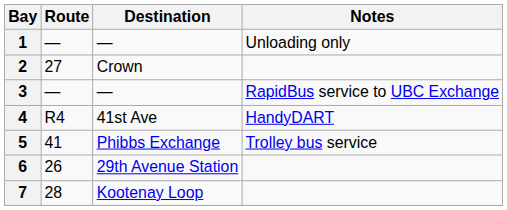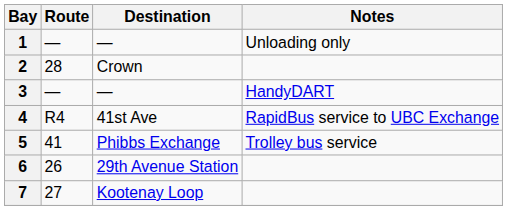 <table class="wikitable">
 <tr>
 <th>Bay</th>
 <th>Route</th>
 <th>Destination</th>
 <th>Notes</th>
 </tr>
 <tr>
 <th>1</th>
 <td>—</td>
 <td>—</td>
 <td>Unloading only</td>
 </tr>
 <tr>
 <th>2</th>
-<td>27</td>
+<td>28</td>
 <td>Crown</td>
 <td></td>
 </tr>
 <tr>
 <th>3</th>
 <td>—</td>
 <td>—</td>
-<td><a href='#'>RapidBus</a> service to <a href='#'>UBC Exchange</a></td>
+<td><a href='#'>HandyDART</a></td>
 </tr>
 <tr>
 <th>4</th>
 <td>R4</td>
 <td>41st Ave</td>
-<td><a href='#'>HandyDART</a></td>
+<td><a href='#'>RapidBus</a> service to <a href='#'>UBC Exchange</a></td>
 </tr>
 <tr>
 <th>5</th>
 <td>41</td>
 <td><a href='#'>Phibbs Exchange</a></td>
 <td><a href='#'>Trolley bus</a> service</td>
 </tr>
 <tr>
 <th>6</th>
 <td>26</td>
 <td><a href='#'>29th Avenue Station</a></td>
 <td></td>
 </tr>
 <tr>
 <th>7</th>
-<td>28</td>
+<td>27</td>
 <td><a href='#'>Kootenay Loop</a></td>
 <td></td>
 </tr>
 <tr>
 </tr>
 </table>
